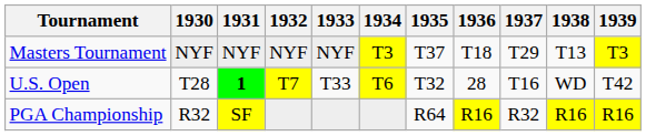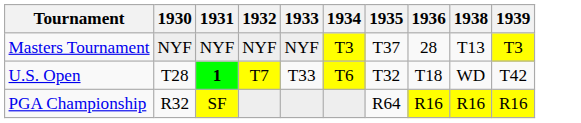 <table class="wikitable" style="font-size:95%;text-align:center;">
 <tr>
 <th>Tournament</th>
 <th>1930</th>
 <th>1931</th>
 <th>1932</th>
 <th>1933</th>
 <th>1934</th>
 <th>1935</th>
 <th>1936</th>
-<th>1937</th>
 <th>1938</th>
 <th>1939</th>
 </tr>
 <tr>
 <td align=left><a href='#'>Masters Tournament</a></td>
 <td style="background:#eeeeee;">NYF</td>
 <td style="background:#eeeeee;">NYF</td>
 <td style="background:#eeeeee;">NYF</td>
 <td style="background:#eeeeee;">NYF</td>
 <td style="background:yellow;">T3</td>
 <td>T37</td>
-<td>T18</td>
-<td>T29</td>
+<td>28</td>
 <td>T13</td>
 <td style="background:yellow;">T3</td>
 </tr>
 <tr>
 <td align=left><a href='#'>U.S. Open</a></td>
 <td>T28</td>
 <td style="background:lime;"><strong>1</strong></td>
 <td style="background:yellow;">T7</td>
 <td>T33</td>
 <td style="background:yellow;">T6</td>
 <td>T32</td>
-<td>28</td>
-<td>T16</td>
+<td>T18</td>
 <td>WD</td>
 <td>T42</td>
 </tr>
 <tr>
 <td align=left><a href='#'>PGA Championship</a></td>
 <td>R32</td>
 <td style="background:yellow;">SF</td>
 <td style="background:#eeeeee;"></td>
 <td style="background:#eeeeee;"></td>
 <td style="background:#eeeeee;"></td>
 <td>R64</td>
 <td style="background:yellow;">R16</td>
-<td>R32</td>
 <td style="background:yellow;">R16</td>
 <td style="background:yellow;">R16</td>
 </tr>
 </table>
